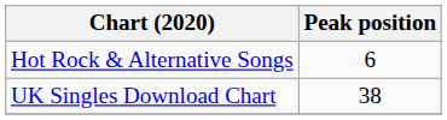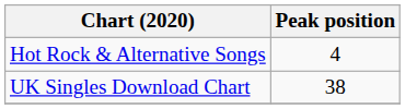 <table class="wikitable sortable">
 <tr>
 <th align="center">Chart (2020)</th>
 <th align="center">Peak position</th>
 </tr>
 <tr>
 <td><a href='#'>Hot Rock & Alternative Songs</a></td>
-<td align="center">6</td>
+<td align="center">4</td>
 </tr>
 <tr>
 <td><a href='#'>UK Singles Download Chart</a></td>
 <td align="center">38</td>
 </tr>
 <tr>
 </tr>
 </table>
